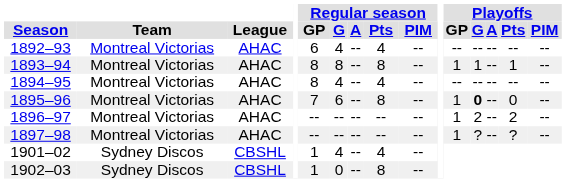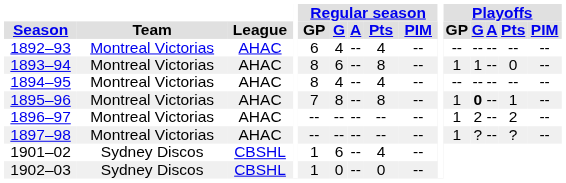 <table BORDER="0" CELLPADDING="0" CELLSPACING="0" width="65%">
 <tr bgcolor="#e0e0e0">
 <th colspan="3" bgcolor="#ffffff"> </th>
 <th rowspan="99" bgcolor="#ffffff"> </th>
 <th colspan="5"><a href='#'>Regular season</a></th>
 <th rowspan="99" bgcolor="#ffffff"> </th>
 <th colspan="5"><a href='#'>Playoffs</a></th>
 </tr>
 <tr bgcolor="#e0e0e0">
 <th><a href='#'>Season</a></th>
 <th>Team</th>
 <th>League</th>
 <th>GP</th>
 <th><a href='#'>G</a></th>
 <th><a href='#'>A</a></th>
 <th><a href='#'>Pts</a></th>
 <th><a href='#'>PIM</a></th>
 <th>GP</th>
 <th><a href='#'>G</a></th>
 <th><a href='#'>A</a></th>
 <th><a href='#'>Pts</a></th>
 <th><a href='#'>PIM</a></th>
 </tr>
 <tr ALIGN="center">
 <td><a href='#'>1892–93</a></td>
 <td><a href='#'>Montreal Victorias</a></td>
 <td><a href='#'>AHAC</a></td>
 <td>6</td>
 <td>4</td>
 <td>--</td>
 <td>4</td>
 <td>--</td>
 <td>--</td>
 <td>--</td>
 <td>--</td>
 <td>--</td>
 <td>--</td>
 </tr>
 <tr ALIGN="center" bgcolor="#f0f0f0">
 <td><a href='#'>1893–94</a></td>
 <td>Montreal Victorias</td>
 <td>AHAC</td>
 <td>8</td>
-<td>8</td>
+<td>6</td>
 <td>--</td>
 <td>8</td>
 <td>--</td>
 <td>1</td>
 <td>1</td>
 <td>--</td>
-<td>1</td>
+<td>0</td>
 <td>--</td>
 </tr>
 <tr ALIGN="center">
 <td><a href='#'>1894–95</a></td>
 <td>Montreal Victorias</td>
 <td>AHAC</td>
 <td>8</td>
 <td>4</td>
 <td>--</td>
 <td>4</td>
 <td>--</td>
 <td>--</td>
 <td>--</td>
 <td>--</td>
 <td>--</td>
 <td>--</td>
 </tr>
 <tr ALIGN="center" bgcolor="#f0f0f0">
 <td><a href='#'>1895–96</a></td>
 <td>Montreal Victorias</td>
 <td>AHAC</td>
 <td>7</td>
-<td>6</td>
+<td>8</td>
 <td>--</td>
 <td>8</td>
 <td>--</td>
 <td>1</td>
 <td><strong>0</strong></td>
 <td>--</td>
-<td>0</td>
+<td>1</td>
 <td>--</td>
 </tr>
 <tr ALIGN="center">
 <td><a href='#'>1896–97</a></td>
 <td>Montreal Victorias</td>
 <td>AHAC</td>
 <td>--</td>
 <td>--</td>
 <td>--</td>
 <td>--</td>
 <td>--</td>
 <td>1</td>
 <td>2</td>
 <td>--</td>
 <td>2</td>
 <td>--</td>
 </tr>
 <tr ALIGN="center" bgcolor="#f0f0f0">
 <td><a href='#'>1897–98</a></td>
 <td>Montreal Victorias</td>
 <td>AHAC</td>
 <td>--</td>
 <td>--</td>
 <td>--</td>
 <td>--</td>
 <td>--</td>
 <td>1</td>
 <td>?</td>
 <td>--</td>
 <td>?</td>
 <td>--</td>
 </tr>
 <tr ALIGN="center">
 <td>1901–02</td>
 <td>Sydney Discos</td>
 <td><a href='#'>CBSHL</a></td>
 <td>1</td>
-<td>4</td>
+<td>6</td>
 <td>--</td>
 <td>4</td>
 <td>--</td>
 </tr>
 <tr ALIGN="center" bgcolor="#f0f0f0">
 <td>1902–03</td>
 <td>Sydney Discos</td>
 <td><a href='#'>CBSHL</a></td>
 <td>1</td>
 <td>0</td>
 <td>--</td>
-<td>8</td>
+<td>0</td>
 <td>--</td>
 </tr>
 <tr bgcolor="#e0e0e0">
 </tr>
 </table>
